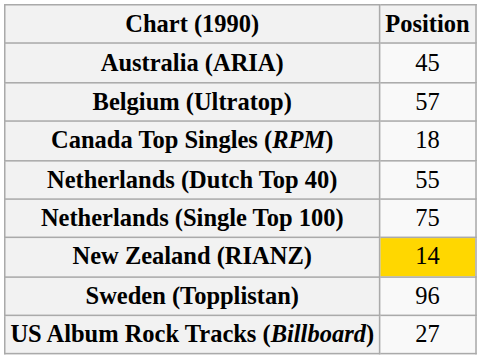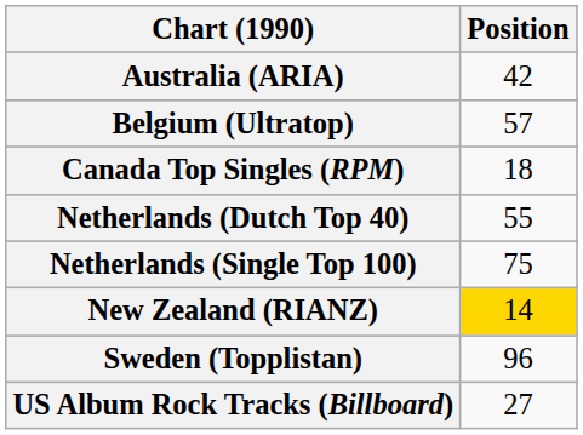 <table class="wikitable sortable plainrowheaders" style="text-align:center">
 <tr>
 <th>Chart (1990)</th>
 <th>Position</th>
 </tr>
 <tr>
 <th scope="row">Australia (ARIA)</th>
-<td>45</td>
+<td>42</td>
 </tr>
 <tr>
 <th scope="row">Belgium (Ultratop)</th>
 <td>57</td>
 </tr>
 <tr>
 <th scope="row">Canada Top Singles (<em>RPM</em>)</th>
 <td>18</td>
 </tr>
 <tr>
 <th scope="row">Netherlands (Dutch Top 40)</th>
 <td>55</td>
 </tr>
 <tr>
 <th scope="row">Netherlands (Single Top 100)</th>
 <td>75</td>
 </tr>
 <tr>
 <th scope="row">New Zealand (RIANZ)</th>
 <td style="background: gold;">14</td>
 </tr>
 <tr>
 <th scope="row">Sweden (Topplistan)</th>
 <td>96</td>
 </tr>
 <tr>
 <th scope="row">US Album Rock Tracks (<em>Billboard</em>)</th>
 <td>27</td>
 </tr>
 </table>
